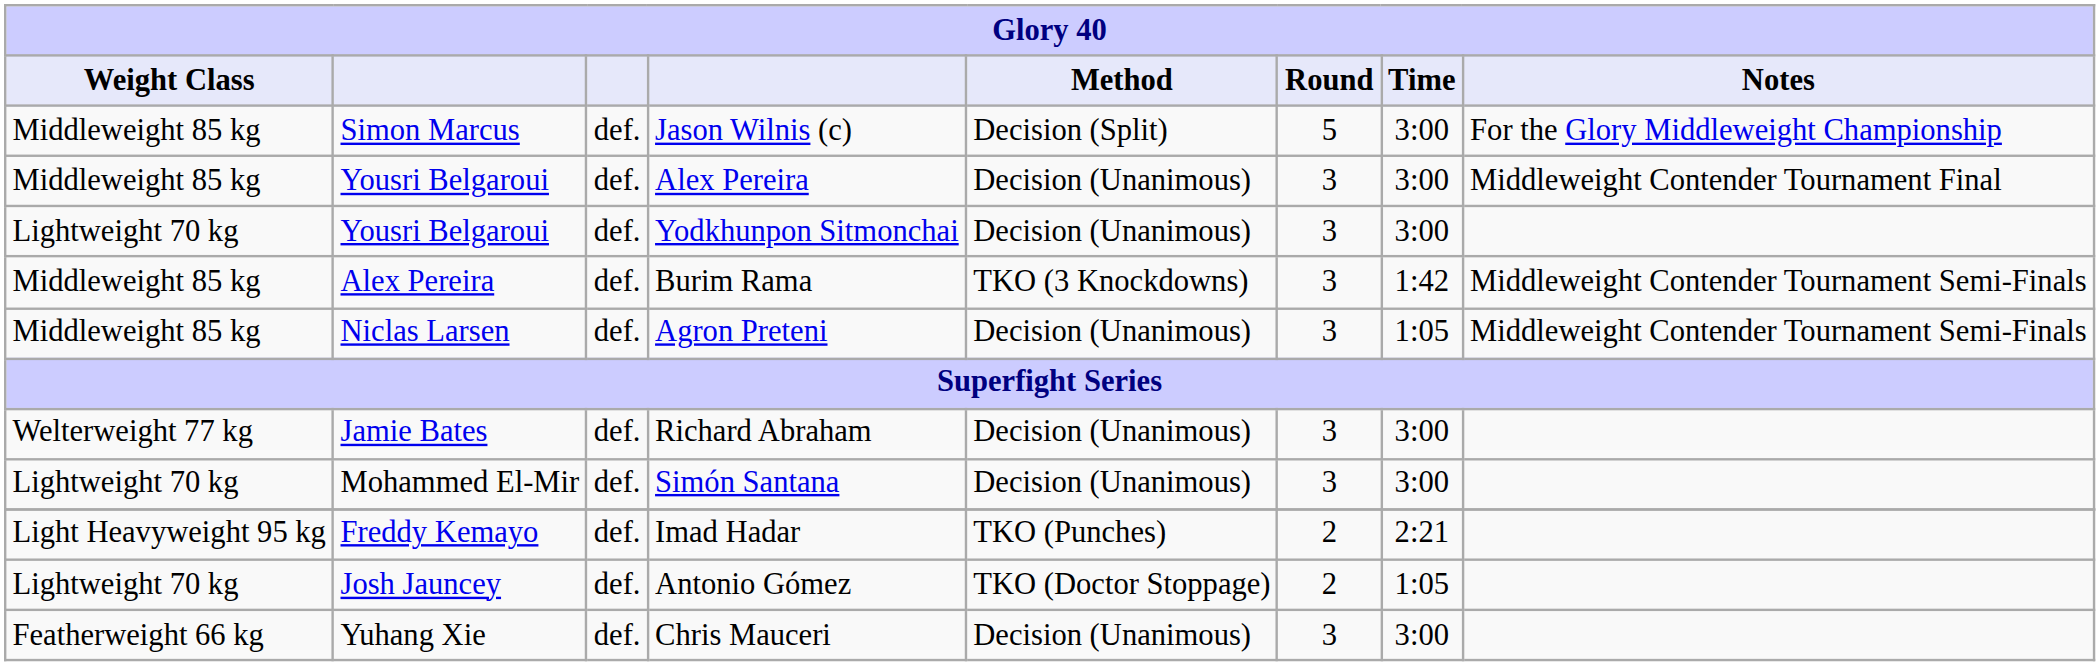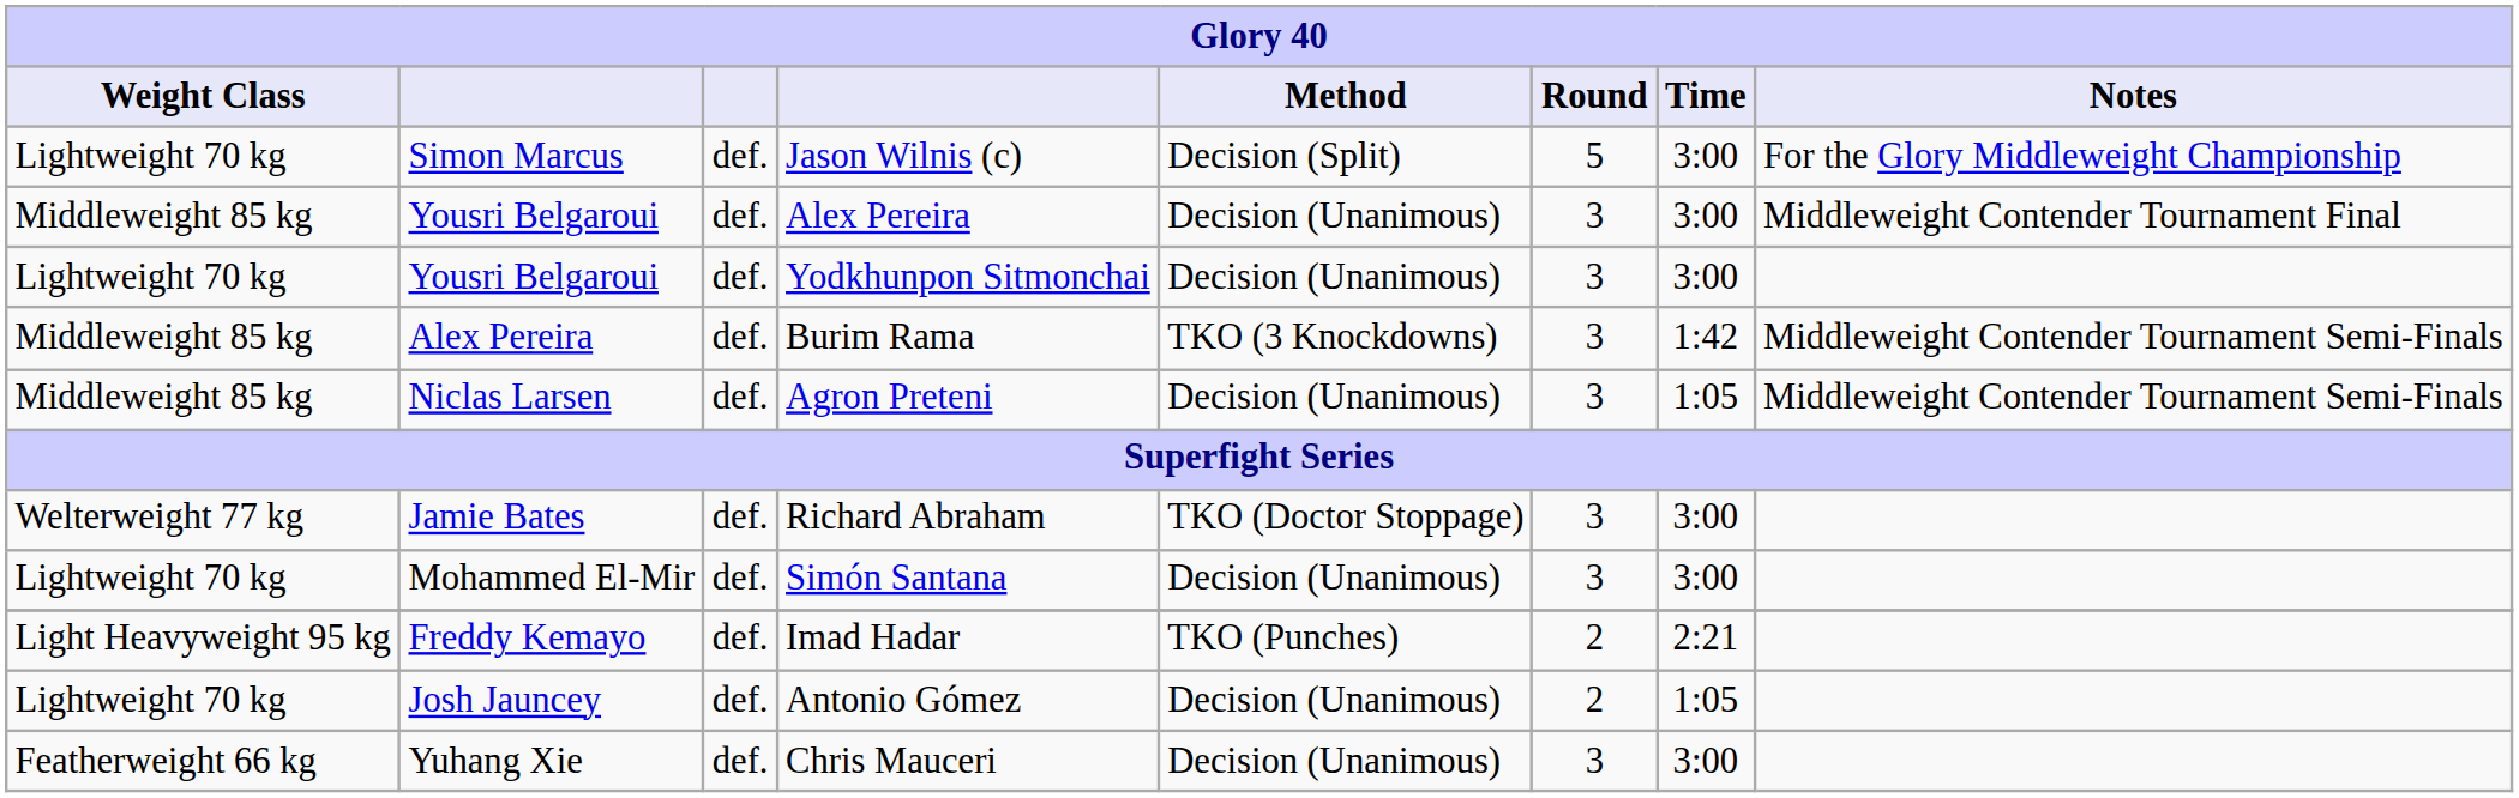 <table class="wikitable" style="font-size: 80%;">
 <tr>
 <th colspan="8" style="background-color: #ccf; color: #000080; text-align: center;"><strong>Glory 40</strong></th>
 </tr>
 <tr>
 <th colspan="1" style="background-color: #E6E8FA; color: #000000; text-align: center;">Weight Class</th>
 <th colspan="1" style="background-color: #E6E8FA; color: #000000; text-align: center;"></th>
 <th colspan="1" style="background-color: #E6E8FA; color: #000000; text-align: center;"></th>
 <th colspan="1" style="background-color: #E6E8FA; color: #000000; text-align: center;"></th>
 <th colspan="1" style="background-color: #E6E8FA; color: #000000; text-align: center;">Method</th>
 <th colspan="1" style="background-color: #E6E8FA; color: #000000; text-align: center;">Round</th>
 <th colspan="1" style="background-color: #E6E8FA; color: #000000; text-align: center;">Time</th>
 <th colspan="1" style="background-color: #E6E8FA; color: #000000; text-align: center;">Notes</th>
 </tr>
 <tr>
-<td>Middleweight 85 kg</td>
+<td>Lightweight 70 kg</td>
 <td> <a href='#'>Simon Marcus</a></td>
 <td align=center>def.</td>
 <td> <a href='#'>Jason Wilnis</a> (c)</td>
 <td>Decision (Split)</td>
 <td align=center>5</td>
 <td align=center>3:00</td>
 <td>For the <a href='#'>Glory Middleweight Championship</a></td>
 </tr>
 <tr>
 <td>Middleweight 85 kg</td>
 <td> <a href='#'>Yousri Belgaroui</a></td>
 <td align=center>def.</td>
 <td> <a href='#'>Alex Pereira</a></td>
 <td>Decision (Unanimous)</td>
 <td align=center>3</td>
 <td align=center>3:00</td>
 <td>Middleweight Contender Tournament Final</td>
 </tr>
 <tr>
 <td>Lightweight 70 kg</td>
 <td> <a href='#'>Yousri Belgaroui</a></td>
 <td align=center>def.</td>
 <td> <a href='#'>Yodkhunpon Sitmonchai</a></td>
 <td>Decision (Unanimous)</td>
 <td align=center>3</td>
 <td align=center>3:00</td>
 <td></td>
 </tr>
 <tr>
 <td>Middleweight 85 kg</td>
 <td> <a href='#'>Alex Pereira</a></td>
 <td align=center>def.</td>
 <td> Burim Rama</td>
 <td>TKO (3 Knockdowns)</td>
 <td align=center>3</td>
 <td align=center>1:42</td>
 <td>Middleweight Contender Tournament Semi-Finals</td>
 </tr>
 <tr>
 <td>Middleweight 85 kg</td>
 <td> <a href='#'>Niclas Larsen</a></td>
 <td align=center>def.</td>
 <td> <a href='#'>Agron Preteni</a></td>
 <td>Decision (Unanimous)</td>
 <td align=center>3</td>
 <td align=center>1:05</td>
 <td>Middleweight Contender Tournament Semi-Finals</td>
 </tr>
 <tr>
 <th colspan="8" style="background-color: #ccf; color: #000080; text-align: center;"><strong>Superfight Series</strong></th>
 </tr>
 <tr>
 <td>Welterweight 77 kg</td>
 <td> <a href='#'>Jamie Bates</a></td>
 <td align=center>def.</td>
 <td> Richard Abraham</td>
-<td>Decision (Unanimous)</td>
+<td>TKO (Doctor Stoppage)</td>
 <td align=center>3</td>
 <td align=center>3:00</td>
 <td></td>
 </tr>
 <tr>
 <td>Lightweight 70 kg</td>
 <td> Mohammed El-Mir</td>
 <td align=center>def.</td>
 <td> <a href='#'>Simón Santana</a></td>
 <td>Decision (Unanimous)</td>
 <td align=center>3</td>
 <td align=center>3:00</td>
 <td></td>
 </tr>
 <tr>
 </tr>
 <tr>
 <td>Light Heavyweight 95 kg</td>
 <td> <a href='#'>Freddy Kemayo</a></td>
 <td align=center>def.</td>
 <td> Imad Hadar</td>
 <td>TKO (Punches)</td>
 <td align=center>2</td>
 <td align=center>2:21</td>
 <td></td>
 </tr>
 <tr>
 <td>Lightweight 70 kg</td>
 <td> <a href='#'>Josh Jauncey</a></td>
 <td align=center>def.</td>
 <td> Antonio Gómez</td>
-<td>TKO (Doctor Stoppage)</td>
+<td>Decision (Unanimous)</td>
 <td align=center>2</td>
 <td align=center>1:05</td>
 <td></td>
 </tr>
 <tr>
 <td>Featherweight 66 kg</td>
 <td> Yuhang Xie</td>
 <td align=center>def.</td>
 <td> Chris Mauceri</td>
 <td>Decision (Unanimous)</td>
 <td align=center>3</td>
 <td align=center>3:00</td>
 <td></td>
 </tr>
 </table>
